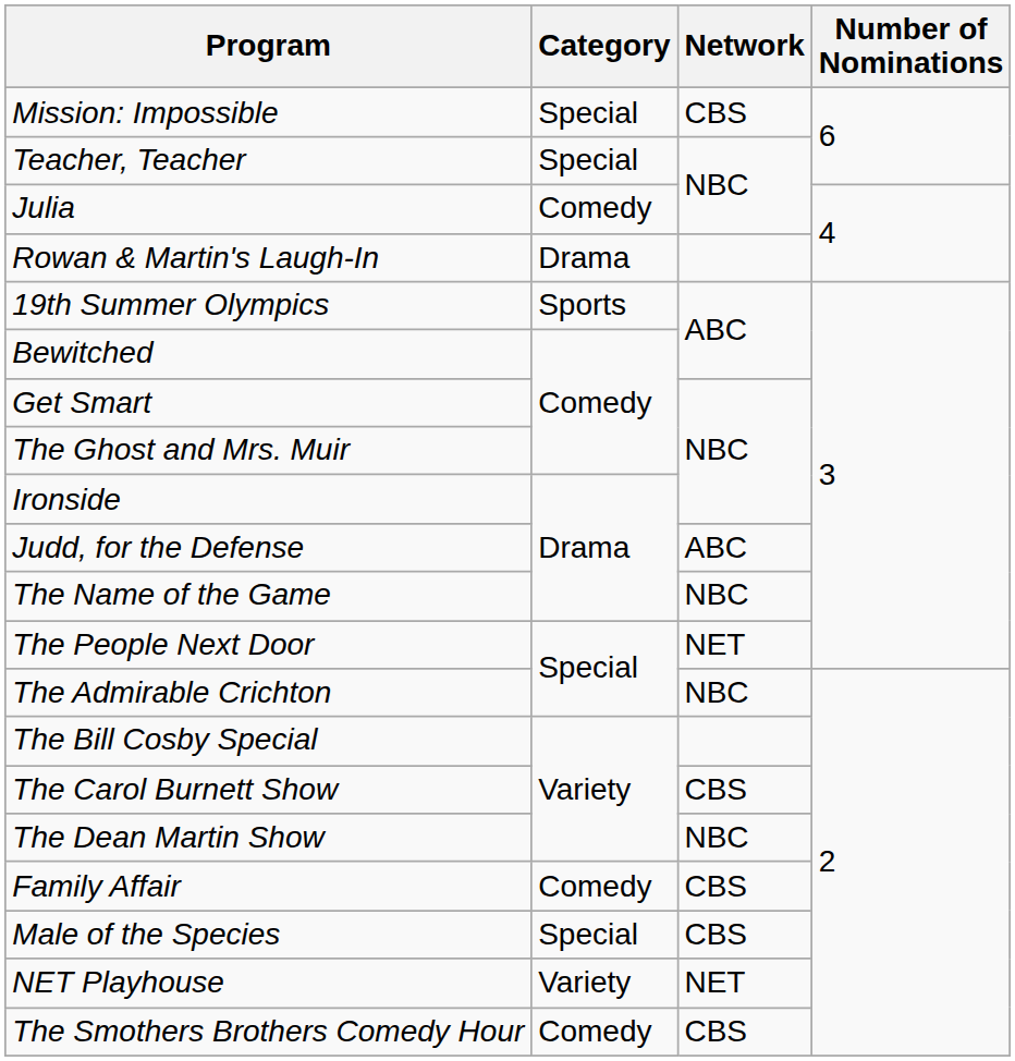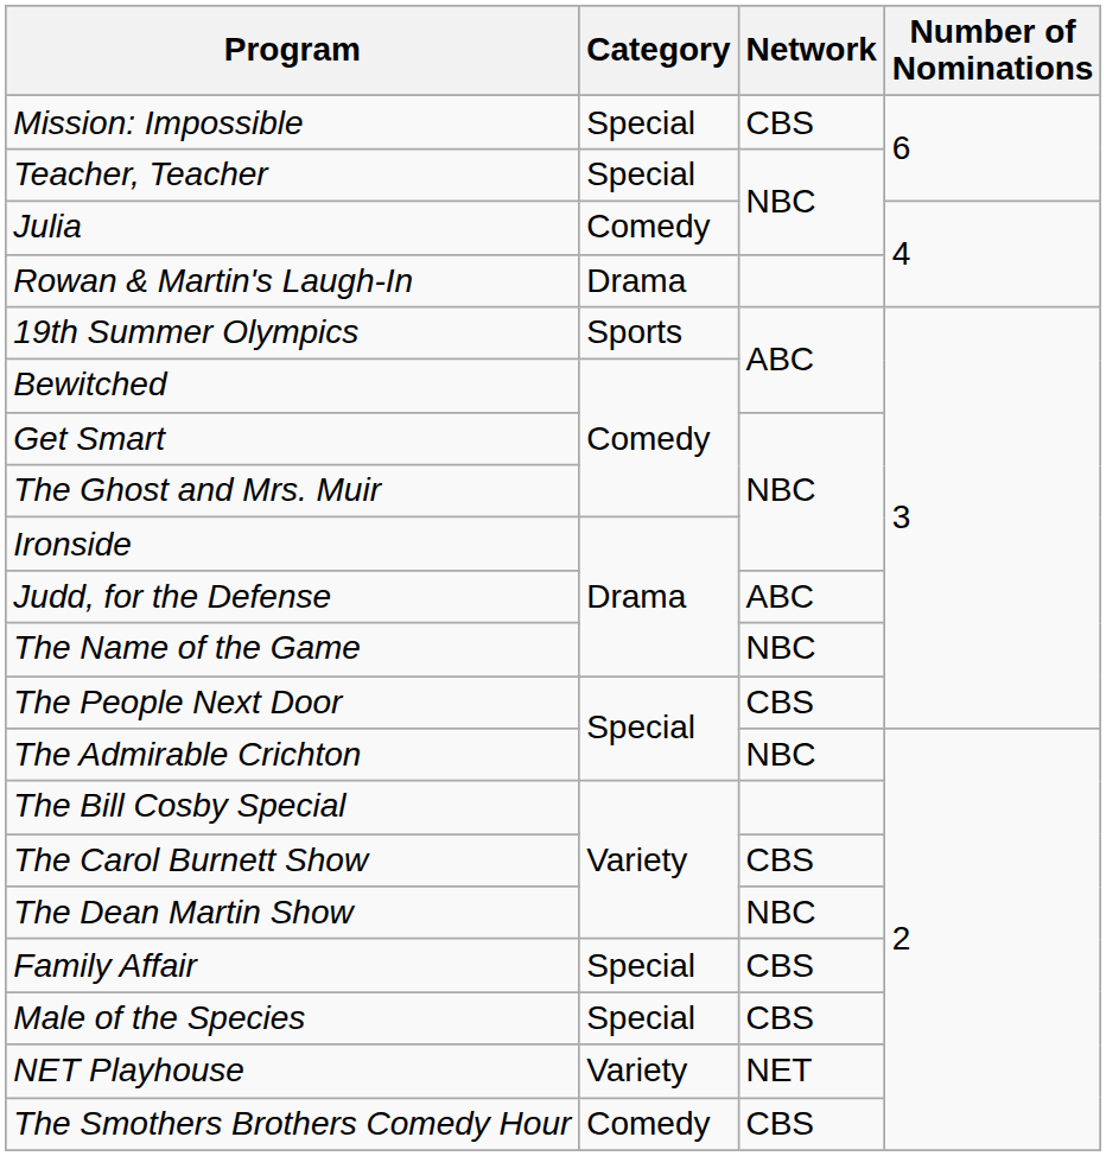 <table class="wikitable">
 <tr>
 <th>Program</th>
 <th>Category</th>
 <th>Network</th>
 <th>Number of<br>Nominations</th>
 </tr>
 <tr>
 <td><em>Mission: Impossible</em></td>
 <td>Special</td>
 <td>CBS</td>
 <td rowspan="2">6</td>
 </tr>
 <tr>
 <td><em>Teacher, Teacher</em></td>
 <td>Special</td>
 <td rowspan="2">NBC</td>
 </tr>
 <tr>
 <td><em>Julia</em></td>
 <td>Comedy</td>
 <td rowspan="2">4</td>
 </tr>
 <tr>
 <td><em>Rowan & Martin's Laugh-In</em></td>
 <td>Drama</td>
 </tr>
 <tr>
 <td><em>19th Summer Olympics</em></td>
 <td>Sports</td>
 <td rowspan="2">ABC</td>
 <td rowspan="8">3</td>
 </tr>
 <tr>
 <td><em>Bewitched</em></td>
 <td rowspan="3">Comedy</td>
 </tr>
 <tr>
 <td><em>Get Smart</em></td>
 <td rowspan="3">NBC</td>
 </tr>
 <tr>
 <td><em>The Ghost and Mrs. Muir</em></td>
 </tr>
 <tr>
 <td><em>Ironside</em></td>
 <td rowspan="3">Drama</td>
 </tr>
 <tr>
 <td><em>Judd, for the Defense</em></td>
 <td>ABC</td>
 </tr>
 <tr>
 <td><em>The Name of the Game</em></td>
 <td>NBC</td>
 </tr>
 <tr>
 <td><em>The People Next Door</em></td>
 <td rowspan="2">Special</td>
-<td>NET</td>
+<td>CBS</td>
 </tr>
 <tr>
 <td><em>The Admirable Crichton</em></td>
 <td>NBC</td>
 <td rowspan="8">2</td>
 </tr>
 <tr>
 <td><em>The Bill Cosby Special</em></td>
 <td rowspan="3">Variety</td>
 </tr>
 <tr>
 <td><em>The Carol Burnett Show</em></td>
 <td>CBS</td>
 </tr>
 <tr>
 <td><em>The Dean Martin Show</em></td>
 <td>NBC</td>
 </tr>
 <tr>
 <td><em>Family Affair</em></td>
-<td>Comedy</td>
+<td>Special</td>
 <td>CBS</td>
 </tr>
 <tr>
 <td><em>Male of the Species</em></td>
 <td>Special</td>
 <td>CBS</td>
 </tr>
 <tr>
 <td><em>NET Playhouse</em></td>
 <td>Variety</td>
 <td>NET</td>
 </tr>
 <tr>
 <td><em>The Smothers Brothers Comedy Hour</em></td>
 <td>Comedy</td>
 <td>CBS</td>
 </tr>
 </table>
